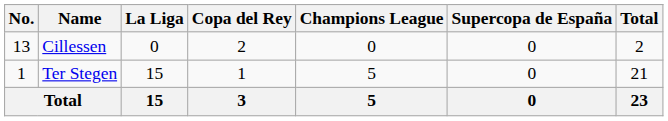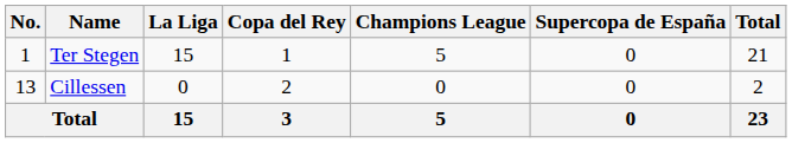 <table class="wikitable" style="text-align:center">
 <tr>
 <th>No.</th>
 <th>Name</th>
 <th>La Liga</th>
 <th>Copa del Rey</th>
 <th>Champions League</th>
 <th>Supercopa de España</th>
 <th>Total</th>
 </tr>
 <tr>
+<td>1</td>
+<td align="left"> <a href='#'>Ter Stegen</a></td>
+<td>15</td>
+<td>1</td>
+<td>5</td>
+<td>0</td>
+<td>21</td>
+</tr>
+<tr>
 <td>13</td>
 <td align="left"> <a href='#'>Cillessen</a></td>
 <td>0</td>
 <td>2</td>
 <td>0</td>
 <td>0</td>
 <td>2</td>
-</tr>
-<tr>
-<td>1</td>
-<td align="left"> <a href='#'>Ter Stegen</a></td>
-<td>15</td>
-<td>1</td>
-<td>5</td>
-<td>0</td>
-<td>21</td>
 </tr>
 <tr>
 <th colspan="2">Total</th>
 <th>15</th>
 <th>3</th>
 <th>5</th>
 <th>0</th>
 <th>23</th>
 </tr>
 </table>
